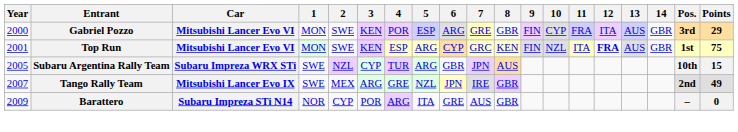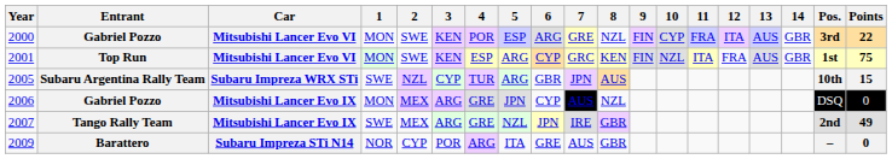 <table class="wikitable" style="text-align:center; font-size:90%">
 <tr>
 <th>Year</th>
 <th>Entrant</th>
 <th>Car</th>
 <th>1</th>
 <th>2</th>
 <th>3</th>
 <th>4</th>
 <th>5</th>
 <th>6</th>
 <th>7</th>
 <th>8</th>
 <th>9</th>
 <th>10</th>
 <th>11</th>
 <th>12</th>
 <th>13</th>
 <th>14</th>
 <th>Pos.</th>
 <th>Points</th>
 </tr>
 <tr>
 <td><a href='#'>2000</a></td>
 <th>Gabriel Pozzo</th>
 <th><a href='#'>Mitsubishi Lancer Evo VI</a></th>
 <td><a href='#'>MON</a></td>
 <td><a href='#'>SWE</a></td>
 <td style="background:#EFCFFF;"><a href='#'>KEN</a><br></td>
 <td style="background:#EFCFFF;"><a href='#'>POR</a><br></td>
 <td style="background:#CFCFFF;"><a href='#'>ESP</a><br></td>
 <td style="background:#DFDFDF;"><a href='#'>ARG</a><br></td>
 <td style="background:#FFFFBF;"><a href='#'>GRE</a><br></td>
-<td><a href='#'>GBR</a></td>
+<td><a href='#'>NZL</a></td>
 <td style="background:#EFCFFF;"><a href='#'>FIN</a><br></td>
 <td style="background:#DFDFDF;"><a href='#'>CYP</a><br></td>
 <td style="background:#CFCFFF;"><a href='#'>FRA</a><br></td>
 <td style="background:#EFCFFF;"><a href='#'>ITA</a><br></td>
 <td style="background:#CFCFFF;"><a href='#'>AUS</a><br></td>
 <td><a href='#'>GBR</a></td>
 <td style="background:#FFDF9F;"><strong>3rd</strong></td>
-<td style="background:#FFDF9F;"><strong>29</strong></td>
+<td style="background:#FFDF9F;"><strong>22</strong></td>
 </tr>
 <tr>
 <td><a href='#'>2001</a></td>
 <th>Top Run</th>
 <th><a href='#'>Mitsubishi Lancer Evo VI</a></th>
 <td style="background:#DFFFDF;"><a href='#'>MON</a><br></td>
 <td><a href='#'>SWE</a></td>
 <td style="background:#EFCFFF;"><a href='#'>KEN</a><br></td>
 <td style="background:#FFFFBF;"><a href='#'>ESP</a><br></td>
 <td style="background:#FFFFBF;"><a href='#'>ARG</a><br></td>
 <td style="background:#FFDF9F;"><a href='#'>CYP</a><br></td>
 <td style="background:#FFFFBF;"><a href='#'>GRC</a><br></td>
 <td style="background:#FFFFBF;"><a href='#'>KEN</a><br></td>
 <td style="background:#DFDFDF;"><a href='#'>FIN</a><br></td>
 <td style="background:#DFDFDF;"><a href='#'>NZL</a><br></td>
 <td style="background:#FFFFBF;"><a href='#'>ITA</a><br></td>
-<td><strong><a href='#'>FRA</a></strong></td>
+<td><a href='#'>FRA</a></td>
 <td style="background:#DFDFDF;"><a href='#'>AUS</a><br></td>
 <td><a href='#'>GBR</a></td>
 <td style="background:#FFFFBF;"><strong>1st</strong></td>
 <td style="background:#FFFFBF;"><strong>75</strong></td>
 </tr>
 <tr>
 <td><a href='#'>2005</a></td>
 <th>Subaru Argentina Rally Team</th>
 <th><a href='#'>Subaru Impreza WRX STi</a></th>
 <td><a href='#'>SWE</a></td>
 <td style="background:#EFCFFF;"><a href='#'>NZL</a><br></td>
 <td style="background:#DFFFDF;"><a href='#'>CYP</a><br></td>
 <td style="background:#EFCFFF;"><a href='#'>TUR</a><br></td>
 <td style="background:#DFFFDF;"><a href='#'>ARG</a><br></td>
 <td><a href='#'>GBR</a></td>
 <td style="background:#EFCFFF;"><a href='#'>JPN</a><br></td>
 <td style="background:#FFDF9F;"><a href='#'>AUS</a><br></td>
 <td></td>
 <td></td>
 <td></td>
 <td></td>
 <td></td>
 <td></td>
 <th>10th</th>
 <th>15</th>
+</tr>
+<tr>
+<td><a href='#'>2006</a></td>
+<th>Gabriel Pozzo</th>
+<th><a href='#'>Mitsubishi Lancer Evo IX</a></th>
+<td><a href='#'>MON</a></td>
+<td style="background:#EFCFFF;"><a href='#'>MEX</a><br></td>
+<td style="background:#EFCFFF;"><a href='#'>ARG</a><br></td>
+<td style="background:#DFDFDF;"><a href='#'>GRE</a><br></td>
+<td style="background:#DFDFDF;"><a href='#'>JPN</a><br></td>
+<td><a href='#'>CYP</a></td>
+<td style="background:#000000; color:#ffffff"><a href='#'><span>AUS</span></a><br></td>
+<td><a href='#'>NZL</a></td>
+<td></td>
+<td></td>
+<td></td>
+<td></td>
+<td></td>
+<td></td>
+<td style="background:#000000; color:#ffffff"><span>DSQ</span></td>
+<td style="background:#000000; color:#ffffff"><span>0</span></td>
 </tr>
 <tr>
 <td><a href='#'>2007</a></td>
 <th>Tango Rally Team</th>
 <th><a href='#'>Mitsubishi Lancer Evo IX</a></th>
 <td><a href='#'>SWE</a></td>
 <td><a href='#'>MEX</a></td>
 <td style="background:#DFFFDF;"><a href='#'>ARG</a><br></td>
 <td style="background:#DFFFDF;"><a href='#'>GRE</a><br></td>
 <td style="background:#DFFFDF;"><a href='#'>NZL</a><br></td>
 <td style="background:#FFFFBF;"><a href='#'>JPN</a><br></td>
 <td style="background:#DFDFDF;"><a href='#'>IRE</a><br></td>
 <td style="background:#EFCFFF;"><a href='#'>GBR</a><br></td>
 <td></td>
 <td></td>
 <td></td>
 <td></td>
 <td></td>
 <td></td>
 <td style="background:#DFDFDF;"><strong>2nd</strong></td>
 <td style="background:#DFDFDF;"><strong>49</strong></td>
 </tr>
 <tr>
 <td><a href='#'>2009</a></td>
 <th>Barattero</th>
 <th><a href='#'>Subaru Impreza STi N14</a></th>
 <td><a href='#'>NOR</a></td>
 <td><a href='#'>CYP</a></td>
 <td><a href='#'>POR</a></td>
 <td style="background:#EFCFFF;"><a href='#'>ARG</a><br></td>
 <td><a href='#'>ITA</a></td>
 <td><a href='#'>GRE</a></td>
 <td><a href='#'>AUS</a></td>
 <td><a href='#'>GBR</a></td>
 <td></td>
 <td></td>
 <td></td>
 <td></td>
 <td></td>
 <td></td>
 <th>–</th>
 <th>0</th>
 </tr>
 </table>
